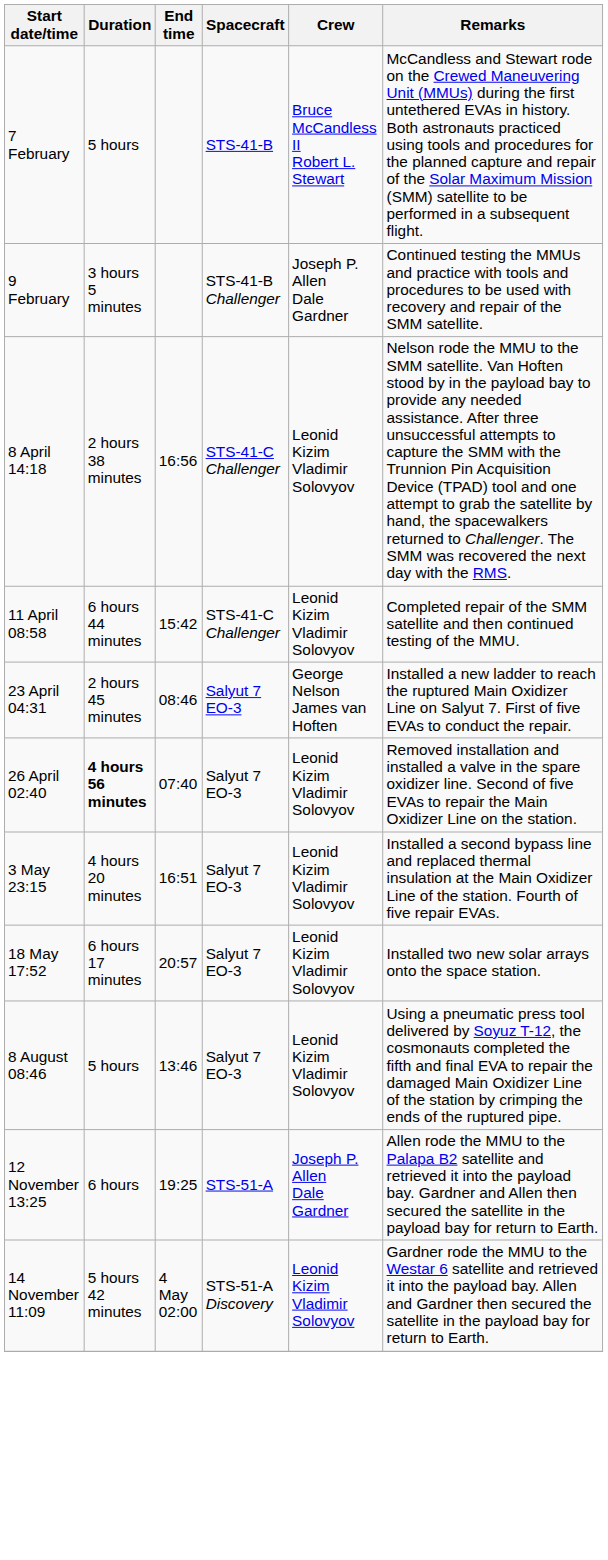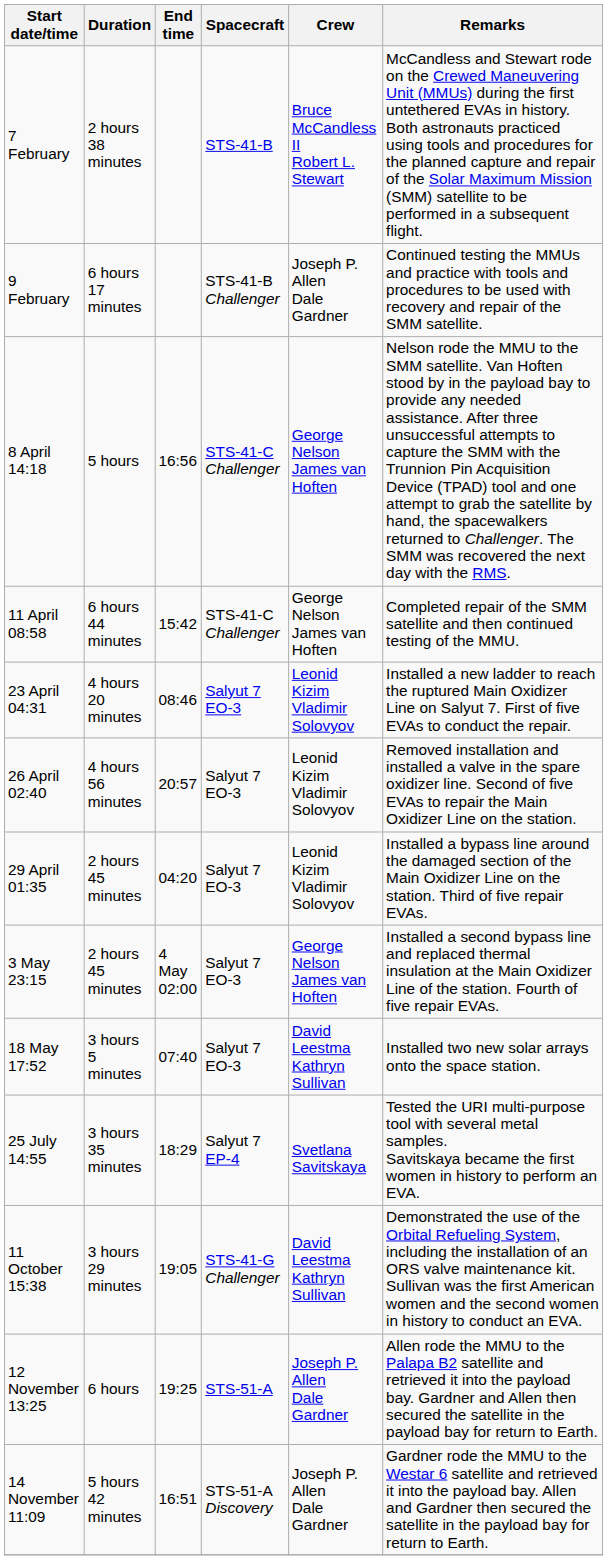 <table class="wikitable" width="100%">
 <tr>
 <th>Start date/time</th>
 <th>Duration</th>
 <th>End time</th>
 <th>Spacecraft</th>
 <th>Crew</th>
 <th>Remarks</th>
 </tr>
 <tr>
 <td>7 February</td>
-<td>5 hours<br></td>
+<td>2 hours<br>38 minutes</td>
 <td></td>
 <td><a href='#'>STS-41-B</a><br></td>
 <td><a href='#'>Bruce McCandless II</a><br><a href='#'>Robert L. Stewart</a></td>
 <td>McCandless and Stewart rode on the <a href='#'>Crewed Maneuvering Unit (MMUs)</a> during the first untethered EVAs in history. Both astronauts practiced using tools and procedures for the planned capture and repair of the <a href='#'>Solar Maximum Mission</a> (SMM) satellite to be performed in a subsequent flight.</td>
 </tr>
 <tr>
 <td>9 February</td>
-<td>3 hours<br>5 minutes</td>
+<td>6 hours<br>17 minutes</td>
 <td></td>
 <td>STS-41-B<br><em>Challenger</em></td>
 <td>Joseph P. Allen<br>Dale Gardner</td>
 <td>Continued testing the MMUs and practice with tools and procedures to be used with recovery and repair of the SMM satellite.</td>
 </tr>
 <tr>
 <td>8 April<br>14:18</td>
-<td>2 hours<br>38 minutes</td>
+<td>5 hours<br></td>
 <td>16:56</td>
 <td><a href='#'>STS-41-C</a><br><em>Challenger</em></td>
-<td>Leonid Kizim<br>Vladimir Solovyov</td>
+<td><a href='#'>George Nelson</a><br><a href='#'>James van Hoften</a></td>
 <td>Nelson rode the MMU to the SMM satellite. Van Hoften stood by in the payload bay to provide any needed assistance. After three unsuccessful attempts to capture the SMM with the Trunnion Pin Acquisition Device (TPAD) tool and one attempt to grab the satellite by hand, the spacewalkers returned to <em>Challenger</em>. The SMM was recovered the next day with the <a href='#'>RMS</a>.</td>
 </tr>
 <tr>
 <td>11 April<br>08:58</td>
 <td>6 hours<br>44 minutes</td>
 <td>15:42</td>
 <td>STS-41-C<br><em>Challenger</em></td>
-<td>Leonid Kizim<br>Vladimir Solovyov</td>
+<td>George Nelson<br>James van Hoften</td>
 <td>Completed repair of the SMM satellite and then continued testing of the MMU.</td>
 </tr>
 <tr>
 <td>23 April<br>04:31</td>
-<td>2 hours<br>45 minutes</td>
+<td>4 hours<br>20 minutes</td>
 <td>08:46</td>
 <td><a href='#'>Salyut 7</a> <a href='#'>EO-3</a></td>
-<td>George Nelson<br>James van Hoften</td>
+<td><a href='#'>Leonid Kizim</a><br><a href='#'>Vladimir Solovyov</a></td>
 <td>Installed a new ladder to reach the ruptured Main Oxidizer Line on Salyut 7. First of five EVAs to conduct the repair.</td>
 </tr>
 <tr>
 <td>26 April<br>02:40</td>
-<td><strong>4 hours<br>56 minutes</strong></td>
-<td>07:40</td>
+<td>4 hours<br>56 minutes</td>
+<td>20:57</td>
 <td>Salyut 7 EO-3</td>
 <td>Leonid Kizim<br>Vladimir Solovyov</td>
 <td>Removed installation and installed a valve in the spare oxidizer line. Second of five EVAs to repair the Main Oxidizer Line on the station.</td>
 </tr>
 <tr>
-<td>3 May<br>23:15</td>
-<td>4 hours<br>20 minutes</td>
-<td>16:51</td>
+<td>29 April<br>01:35</td>
+<td>2 hours<br>45 minutes</td>
+<td>04:20</td>
 <td>Salyut 7 EO-3</td>
 <td>Leonid Kizim<br>Vladimir Solovyov</td>
+<td>Installed a bypass line around the damaged section of the Main Oxidizer Line on the station. Third of five repair EVAs.</td>
+</tr>
+<tr>
+<td>3 May<br>23:15</td>
+<td>2 hours<br>45 minutes</td>
+<td>4 May<br>02:00</td>
+<td>Salyut 7 EO-3</td>
+<td><a href='#'>George Nelson</a><br><a href='#'>James van Hoften</a></td>
 <td>Installed a second bypass line and replaced thermal insulation at the Main Oxidizer Line of the station. Fourth of five repair EVAs.</td>
 </tr>
 <tr>
 <td>18 May<br>17:52</td>
-<td>6 hours<br>17 minutes</td>
-<td>20:57</td>
+<td>3 hours<br>5 minutes</td>
+<td>07:40</td>
 <td>Salyut 7 EO-3</td>
-<td>Leonid Kizim<br>Vladimir Solovyov</td>
+<td><a href='#'>David Leestma</a><br><a href='#'>Kathryn Sullivan</a></td>
 <td>Installed two new solar arrays onto the space station.</td>
 </tr>
 <tr>
-<td>8 August<br>08:46</td>
-<td>5 hours</td>
-<td>13:46</td>
-<td>Salyut 7 EO-3</td>
-<td>Leonid Kizim<br>Vladimir Solovyov</td>
-<td>Using a pneumatic press tool delivered by <a href='#'>Soyuz T-12</a>, the cosmonauts completed the fifth and final EVA to repair the damaged Main Oxidizer Line of the station by crimping the ends of the ruptured pipe.</td>
+<td>25 July<br>14:55</td>
+<td>3 hours<br>35 minutes</td>
+<td>18:29</td>
+<td>Salyut 7 <a href='#'>EP-4</a></td>
+<td><br><a href='#'>Svetlana Savitskaya</a></td>
+<td>Tested the URI multi-purpose tool with several metal samples.<br>Savitskaya became the first women in history to perform an EVA.</td>
+</tr>
+<tr>
+<td>11 October<br>15:38</td>
+<td>3 hours<br>29 minutes</td>
+<td>19:05</td>
+<td><a href='#'>STS-41-G</a><br><em>Challenger</em></td>
+<td><a href='#'>David Leestma</a><br><a href='#'>Kathryn Sullivan</a></td>
+<td>Demonstrated the use of the <a href='#'>Orbital Refueling System</a>, including the installation of an ORS valve maintenance kit.<br>Sullivan was the first American women and the second women in history to conduct an EVA.</td>
 </tr>
 <tr>
 <td>12 November<br>13:25</td>
 <td>6 hours</td>
 <td>19:25</td>
 <td><a href='#'>STS-51-A</a><br></td>
 <td><a href='#'>Joseph P. Allen</a><br><a href='#'>Dale Gardner</a></td>
 <td>Allen rode the MMU to the <a href='#'>Palapa B2</a> satellite and retrieved it into the payload bay. Gardner and Allen then secured the satellite in the payload bay for return to Earth.</td>
 </tr>
 <tr>
 <td>14 November<br>11:09</td>
 <td>5 hours<br>42 minutes</td>
-<td>4 May<br>02:00</td>
+<td>16:51</td>
 <td>STS-51-A<br><em>Discovery</em></td>
-<td><a href='#'>Leonid Kizim</a><br><a href='#'>Vladimir Solovyov</a></td>
+<td>Joseph P. Allen<br>Dale Gardner</td>
 <td>Gardner rode the MMU to the <a href='#'>Westar 6</a> satellite and retrieved it into the payload bay. Allen and Gardner then secured the satellite in the payload bay for return to Earth.</td>
 </tr>
 <tr>
 </tr>
 </table>
